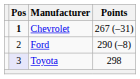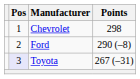 <table class="wikitable" style="font-size: 95%">
 <tr>
 <th></th>
 <th>Pos</th>
 <th>Manufacturer</th>
 <th>Points</th>
 </tr>
 <tr>
 <td align="left"></td>
-<td style="text-align:center;"><strong>1</strong></td>
+<td style="text-align:center;">1</td>
 <td><a href='#'>Chevrolet</a></td>
-<td style="text-align:center;">267 (–31)</td>
+<td style="text-align:center;">298</td>
 </tr>
 <tr>
 <td align="left"></td>
 <td style="text-align:center;">2</td>
 <td><a href='#'>Ford</a></td>
 <td style="text-align:center;">290 (–8)</td>
 </tr>
 <tr>
 <td align="left"></td>
 <td style="background: lavender; text-align:center;">3</td>
 <td><a href='#'>Toyota</a></td>
-<td style="text-align:center;">298</td>
+<td style="text-align:center;">267 (–31)</td>
 </tr>
 <tr class="sortbottom">
 <th colspan="9"></th>
 </tr>
 </table>
